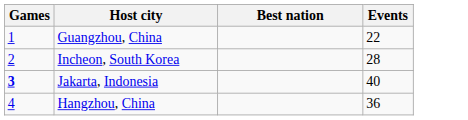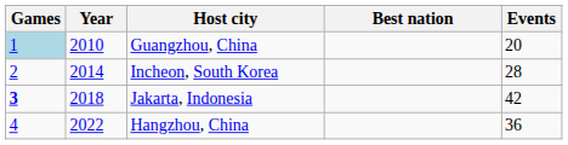 <table class=wikitable>
 <tr>
 <th width=50>Games</th>
+<th width=50>Year</th>
 <th width=180>Host city</th>
 <th width=160>Best nation</th>
 <th width=50>Events</th>
 </tr>
 <tr>
-<td><a href='#'>1</a></td>
+<td style="background: lightblue;"><a href='#'>1</a></td>
+<td><a href='#'>2010</a></td>
 <td><a href='#'>Guangzhou</a>, <a href='#'>China</a></td>
 <td></td>
-<td>22</td>
+<td>20</td>
 </tr>
 <tr>
 <td><a href='#'>2</a></td>
+<td><a href='#'>2014</a></td>
 <td><a href='#'>Incheon</a>, <a href='#'>South Korea</a></td>
 <td></td>
 <td>28</td>
 </tr>
 <tr>
 <td><strong><a href='#'>3</a></strong></td>
+<td><a href='#'>2018</a></td>
 <td><a href='#'>Jakarta</a>, <a href='#'>Indonesia</a></td>
 <td></td>
-<td>40</td>
+<td>42</td>
 </tr>
 <tr>
 <td><a href='#'>4</a></td>
+<td><a href='#'>2022</a></td>
 <td><a href='#'>Hangzhou</a>, <a href='#'>China</a></td>
 <td></td>
 <td>36</td>
 </tr>
 </table>
